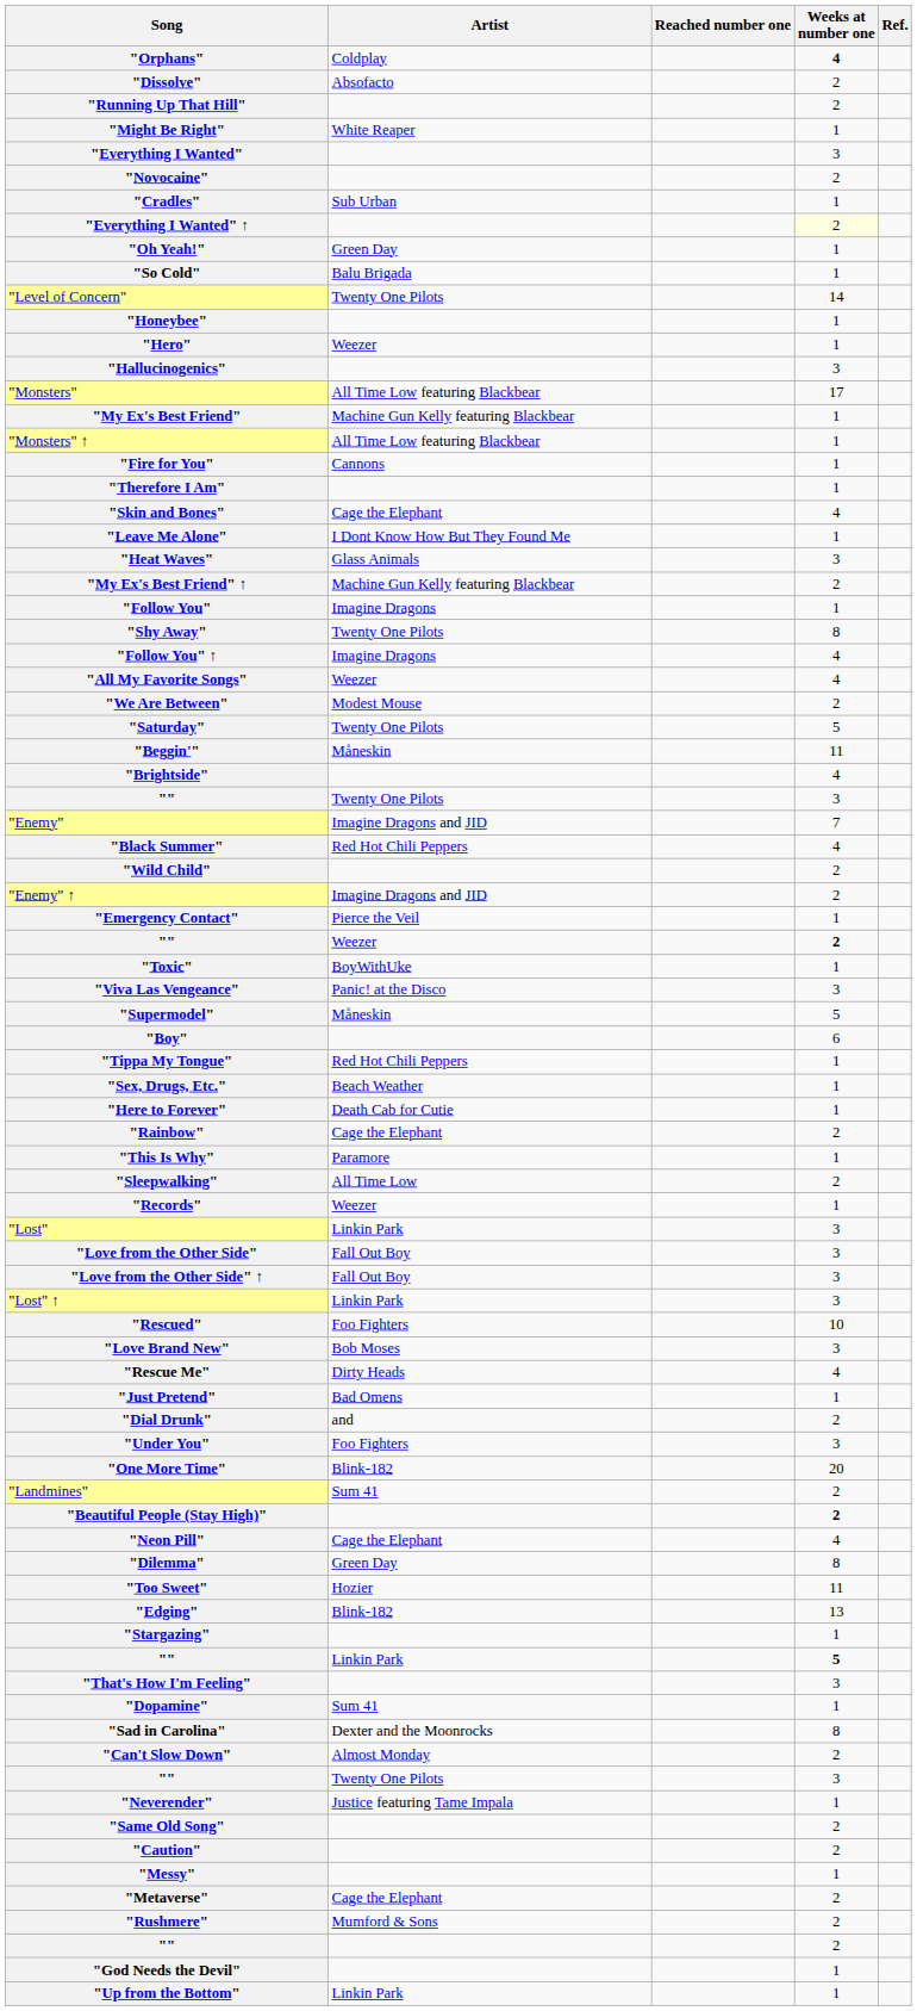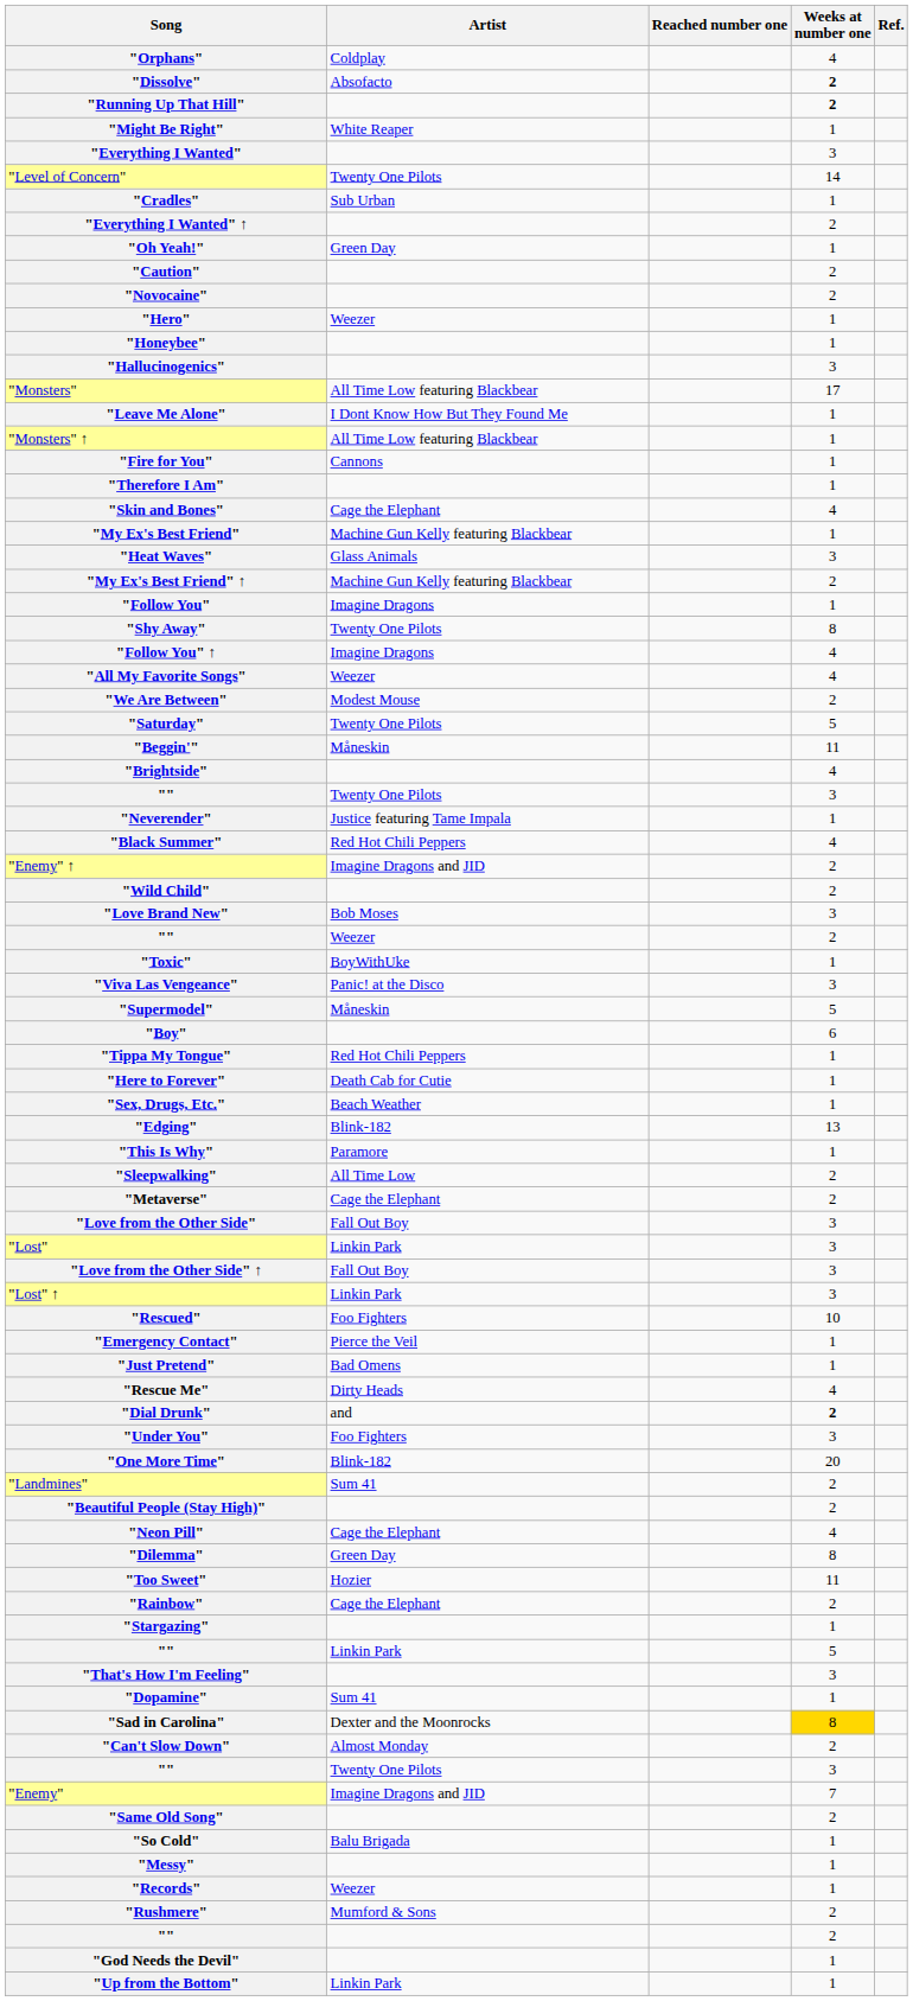 <table class="plainrowheaders sortable wikitable">
 <tr>
 <th scope="col" style="width:21em;">Song</th>
 <th scope="col" style="width:21em;">Artist</th>
 <th scope="col">Reached number one</th>
 <th scope="col">Weeks at<br>number one</th>
 <th scope="col" class="unsortable">Ref.</th>
 </tr>
 <tr>
 <th scope="row">"<a href='#'>Orphans</a>"</th>
 <td><a href='#'>Coldplay</a></td>
 <td></td>
-<td align="center"><strong>4</strong></td>
+<td align="center">4</td>
 <td align="center"></td>
 </tr>
 <tr>
 <th scope="row">"<a href='#'>Dissolve</a>"</th>
 <td><a href='#'>Absofacto</a></td>
 <td></td>
-<td align="center">2</td>
+<td align="center"><strong>2</strong></td>
 <td align="center"></td>
 </tr>
 <tr>
 <th scope="row">"<a href='#'>Running Up That Hill</a>"</th>
 <td></td>
 <td></td>
-<td align="center">2</td>
+<td align="center"><strong>2</strong></td>
 <td align="center"></td>
 </tr>
 <tr>
 <th scope="row">"<a href='#'>Might Be Right</a>"</th>
 <td><a href='#'>White Reaper</a></td>
 <td></td>
 <td align="center">1</td>
 <td align="center"></td>
 </tr>
 <tr>
 <th scope="row">"<a href='#'>Everything I Wanted</a>"</th>
 <td></td>
 <td></td>
 <td align="center">3</td>
 <td align="center"></td>
 </tr>
 <tr>
-<th scope="row">"<a href='#'>Novocaine</a>"</th>
+<td bgcolor="#FFFF99">"<a href='#'>Level of Concern</a>" </td>
+<td><a href='#'>Twenty One Pilots</a></td>
 <td></td>
-<td></td>
-<td align="center">2</td>
+<td align="center">14</td>
 <td align="center"></td>
 </tr>
 <tr>
 <th scope="row">"<a href='#'>Cradles</a>"</th>
 <td><a href='#'>Sub Urban</a></td>
 <td></td>
 <td align="center">1</td>
 <td align="center"></td>
 </tr>
 <tr>
 <th scope="row">"<a href='#'>Everything I Wanted</a>" ↑</th>
 <td></td>
 <td></td>
-<td align="center" style="background: lightyellow;">2</td>
+<td align="center">2</td>
 <td align="center"></td>
 </tr>
 <tr>
 <th scope="row">"<a href='#'>Oh Yeah!</a>"</th>
 <td><a href='#'>Green Day</a></td>
 <td></td>
 <td align="center">1</td>
 <td align="center"></td>
 </tr>
 <tr>
-<th scope="row">"So Cold"</th>
-<td><a href='#'>Balu Brigada</a></td>
+<th scope="row">"<a href='#'>Caution</a>"</th>
+<td></td>
+<td></td>
+<td align="center">2</td>
+<td align="center"></td>
+</tr>
+<tr>
+<th scope="row">"<a href='#'>Novocaine</a>"</th>
+<td></td>
+<td></td>
+<td align="center">2</td>
+<td align="center"></td>
+</tr>
+<tr>
+<th scope="row">"<a href='#'>Hero</a>"</th>
+<td><a href='#'>Weezer</a></td>
 <td></td>
 <td align="center">1</td>
 <td align="center"></td>
 </tr>
 <tr>
-<td bgcolor="#FFFF99">"<a href='#'>Level of Concern</a>" </td>
-<td><a href='#'>Twenty One Pilots</a></td>
-<td></td>
-<td align="center">14</td>
-<td align="center"></td>
-</tr>
-<tr>
 <th scope="row">"<a href='#'>Honeybee</a>"</th>
 <td></td>
-<td></td>
-<td align="center">1</td>
-<td align="center"></td>
-</tr>
-<tr>
-<th scope="row">"<a href='#'>Hero</a>"</th>
-<td><a href='#'>Weezer</a></td>
 <td></td>
 <td align="center">1</td>
 <td align="center"></td>
 </tr>
 <tr>
 <th scope="row">"<a href='#'>Hallucinogenics</a>"</th>
 <td></td>
 <td></td>
 <td align="center">3</td>
 <td align="center"></td>
 </tr>
 <tr>
 <td bgcolor="#FFFF99">"<a href='#'>Monsters</a>" </td>
 <td><a href='#'>All Time Low</a> featuring <a href='#'>Blackbear</a></td>
 <td></td>
 <td align="center">17</td>
 <td align="center"></td>
 </tr>
 <tr>
-<th scope="row">"<a href='#'>My Ex's Best Friend</a>"</th>
-<td><a href='#'>Machine Gun Kelly</a> featuring <a href='#'>Blackbear</a></td>
+<th scope="row">"<a href='#'>Leave Me Alone</a>"</th>
+<td><a href='#'>I Dont Know How But They Found Me</a></td>
 <td></td>
 <td align="center">1</td>
 <td align="center"></td>
 </tr>
 <tr>
 <td bgcolor="#FFFF99">"<a href='#'>Monsters</a>" ↑ </td>
 <td><a href='#'>All Time Low</a> featuring <a href='#'>Blackbear</a></td>
 <td></td>
 <td align="center">1</td>
 <td align="center"></td>
 </tr>
 <tr>
 <th scope="row">"<a href='#'>Fire for You</a>"</th>
 <td><a href='#'>Cannons</a></td>
 <td></td>
 <td align="center">1</td>
 <td align="center"></td>
 </tr>
 <tr>
 <th scope="row">"<a href='#'>Therefore I Am</a>"</th>
 <td></td>
 <td></td>
 <td align="center">1</td>
 <td align="center"></td>
 </tr>
 <tr>
 <th scope="row">"<a href='#'>Skin and Bones</a>"</th>
 <td><a href='#'>Cage the Elephant</a></td>
 <td></td>
 <td align="center">4</td>
 <td align="center"></td>
 </tr>
 <tr>
-<th scope="row">"<a href='#'>Leave Me Alone</a>"</th>
-<td><a href='#'>I Dont Know How But They Found Me</a></td>
+<th scope="row">"<a href='#'>My Ex's Best Friend</a>"</th>
+<td><a href='#'>Machine Gun Kelly</a> featuring <a href='#'>Blackbear</a></td>
 <td></td>
 <td align="center">1</td>
 <td align="center"></td>
 </tr>
 <tr>
 <th scope="row">"<a href='#'>Heat Waves</a>"</th>
 <td><a href='#'>Glass Animals</a></td>
 <td></td>
 <td align="center">3</td>
 <td align="center"></td>
 </tr>
 <tr>
 <th scope="row">"<a href='#'>My Ex's Best Friend</a>" ↑</th>
 <td><a href='#'>Machine Gun Kelly</a> featuring <a href='#'>Blackbear</a></td>
 <td></td>
 <td align="center">2</td>
 <td align="center"></td>
 </tr>
 <tr>
 <th scope="row">"<a href='#'>Follow You</a>"</th>
 <td><a href='#'>Imagine Dragons</a></td>
 <td></td>
 <td align="center">1</td>
 <td align="center"></td>
 </tr>
 <tr>
 <th scope="row">"<a href='#'>Shy Away</a>"</th>
 <td><a href='#'>Twenty One Pilots</a></td>
 <td></td>
 <td align="center">8</td>
 <td align="center"></td>
 </tr>
 <tr>
 <th scope="row">"<a href='#'>Follow You</a>" ↑</th>
 <td><a href='#'>Imagine Dragons</a></td>
 <td></td>
 <td align="center">4</td>
 <td align="center"></td>
 </tr>
 <tr>
 <th scope="row">"<a href='#'>All My Favorite Songs</a>"</th>
 <td><a href='#'>Weezer</a></td>
 <td></td>
 <td align="center">4</td>
 <td align="center"></td>
 </tr>
 <tr>
 <th scope="row">"<a href='#'>We Are Between</a>"</th>
 <td><a href='#'>Modest Mouse</a></td>
 <td></td>
 <td align="center">2</td>
 <td align="center"></td>
 </tr>
 <tr>
 <th scope="row">"<a href='#'>Saturday</a>"</th>
 <td><a href='#'>Twenty One Pilots</a></td>
 <td></td>
 <td align="center">5</td>
 <td align="center"></td>
 </tr>
 <tr>
 <th scope="row">"<a href='#'>Beggin'</a>"</th>
 <td><a href='#'>Måneskin</a></td>
 <td></td>
 <td align="center">11</td>
 <td align="center"></td>
 </tr>
 <tr>
 <th scope="row">"<a href='#'>Brightside</a>"</th>
 <td></td>
 <td></td>
 <td align="center">4</td>
 <td align="center"></td>
 </tr>
 <tr>
 <th scope="row">""</th>
 <td><a href='#'>Twenty One Pilots</a></td>
 <td></td>
 <td align="center">3</td>
 <td align="center"></td>
 </tr>
 <tr>
-<td bgcolor="#FFFF99">"<a href='#'>Enemy</a>" </td>
-<td><a href='#'>Imagine Dragons</a> and <a href='#'>JID</a></td>
+<th scope="row">"<a href='#'>Neverender</a>"</th>
+<td><a href='#'>Justice</a> featuring <a href='#'>Tame Impala</a></td>
 <td></td>
-<td align="center">7</td>
+<td align="center">1</td>
 <td align="center"></td>
 </tr>
 <tr>
 <th scope="row">"<a href='#'>Black Summer</a>"</th>
 <td><a href='#'>Red Hot Chili Peppers</a></td>
 <td></td>
 <td align="center">4</td>
 <td align="center"></td>
 </tr>
 <tr>
+<td bgcolor="#FFFF99">"<a href='#'>Enemy</a>" ↑ </td>
+<td><a href='#'>Imagine Dragons</a> and <a href='#'>JID</a></td>
+<td></td>
+<td align="center">2</td>
+<td align="center"></td>
+</tr>
+<tr>
 <th scope="row">"<a href='#'>Wild Child</a>"</th>
 <td></td>
 <td></td>
 <td align="center">2</td>
 <td align="center"></td>
 </tr>
 <tr>
-<td bgcolor="#FFFF99">"<a href='#'>Enemy</a>" ↑ </td>
-<td><a href='#'>Imagine Dragons</a> and <a href='#'>JID</a></td>
+<th scope="row">"<a href='#'>Love Brand New</a>"</th>
+<td><a href='#'>Bob Moses</a></td>
 <td></td>
-<td align="center">2</td>
-<td align="center"></td>
-</tr>
-<tr>
-<th scope="row">"<a href='#'>Emergency Contact</a>"</th>
-<td><a href='#'>Pierce the Veil</a></td>
-<td></td>
-<td align="center">1</td>
+<td align="center">3</td>
 <td align="center"></td>
 </tr>
 <tr>
 <th scope="row">""</th>
 <td><a href='#'>Weezer</a></td>
 <td></td>
-<td align="center"><strong>2</strong></td>
+<td align="center">2</td>
 <td align="center"></td>
 </tr>
 <tr>
 <th scope="row">"<a href='#'>Toxic</a>"</th>
 <td><a href='#'>BoyWithUke</a></td>
 <td></td>
 <td align="center">1</td>
 <td align="center"></td>
 </tr>
 <tr>
 <th scope="row">"<a href='#'>Viva Las Vengeance</a>"</th>
 <td><a href='#'>Panic! at the Disco</a></td>
 <td></td>
 <td align="center">3</td>
 <td align="center"></td>
 </tr>
 <tr>
 <th scope="row">"<a href='#'>Supermodel</a>"</th>
 <td><a href='#'>Måneskin</a></td>
 <td></td>
 <td align="center">5</td>
 <td align="center"></td>
 </tr>
 <tr>
 <th scope="row">"<a href='#'>Boy</a>"</th>
 <td></td>
 <td></td>
 <td align="center">6</td>
 <td align="center"></td>
 </tr>
 <tr>
 <th scope="row">"<a href='#'>Tippa My Tongue</a>"</th>
 <td><a href='#'>Red Hot Chili Peppers</a></td>
 <td></td>
 <td align="center">1</td>
 <td align="center"></td>
 </tr>
 <tr>
+<th scope="row">"<a href='#'>Here to Forever</a>"</th>
+<td><a href='#'>Death Cab for Cutie</a></td>
+<td></td>
+<td align="center">1</td>
+<td align="center"></td>
+</tr>
+<tr>
 <th scope="row">"<a href='#'>Sex, Drugs, Etc.</a>"</th>
 <td><a href='#'>Beach Weather</a></td>
 <td></td>
 <td align="center">1</td>
 <td align="center"></td>
 </tr>
 <tr>
-<th scope="row">"<a href='#'>Here to Forever</a>"</th>
-<td><a href='#'>Death Cab for Cutie</a></td>
+<th scope="row">"<a href='#'>Edging</a>"</th>
+<td><a href='#'>Blink-182</a></td>
 <td></td>
-<td align="center">1</td>
-<td align="center"></td>
-</tr>
-<tr>
-<th scope="row">"<a href='#'>Rainbow</a>"</th>
-<td><a href='#'>Cage the Elephant</a></td>
-<td></td>
-<td align="center">2</td>
+<td align="center">13</td>
 <td align="center"></td>
 </tr>
 <tr>
 <th scope="row">"<a href='#'>This Is Why</a>"</th>
 <td><a href='#'>Paramore</a></td>
 <td></td>
 <td align="center">1</td>
 <td align="center"></td>
 </tr>
 <tr>
 <th scope="row">"<a href='#'>Sleepwalking</a>"</th>
 <td><a href='#'>All Time Low</a></td>
 <td></td>
 <td align="center">2</td>
 <td align="center"></td>
 </tr>
 <tr>
-<th scope="row">"<a href='#'>Records</a>"</th>
-<td><a href='#'>Weezer</a></td>
+<th scope="row">"Metaverse"</th>
+<td><a href='#'>Cage the Elephant</a></td>
 <td></td>
-<td align="center">1</td>
+<td align="center">2</td>
+<td align="center"></td>
+</tr>
+<tr>
+<th scope="row">"<a href='#'>Love from the Other Side</a>"</th>
+<td><a href='#'>Fall Out Boy</a></td>
+<td></td>
+<td align="center">3</td>
 <td align="center"></td>
 </tr>
 <tr>
 <td bgcolor="#FFFF99">"<a href='#'>Lost</a>" </td>
 <td><a href='#'>Linkin Park</a></td>
-<td></td>
-<td align="center">3</td>
-<td align="center"></td>
-</tr>
-<tr>
-<th scope="row">"<a href='#'>Love from the Other Side</a>"</th>
-<td><a href='#'>Fall Out Boy</a></td>
 <td></td>
 <td align="center">3</td>
 <td align="center"></td>
 </tr>
 <tr>
 <th scope="row">"<a href='#'>Love from the Other Side</a>" ↑</th>
 <td><a href='#'>Fall Out Boy</a></td>
 <td></td>
 <td align="center">3</td>
 <td align="center"></td>
 </tr>
 <tr>
 <td bgcolor="#FFFF99">"<a href='#'>Lost</a>" ↑ </td>
 <td><a href='#'>Linkin Park</a></td>
 <td></td>
 <td align="center">3</td>
 <td align="center"></td>
 </tr>
 <tr>
 <th scope="row">"<a href='#'>Rescued</a>"</th>
 <td><a href='#'>Foo Fighters</a></td>
 <td></td>
 <td align="center">10</td>
 <td align="center"></td>
 </tr>
 <tr>
-<th scope="row">"<a href='#'>Love Brand New</a>"</th>
-<td><a href='#'>Bob Moses</a></td>
+<th scope="row">"<a href='#'>Emergency Contact</a>"</th>
+<td><a href='#'>Pierce the Veil</a></td>
 <td></td>
-<td align="center">3</td>
+<td align="center">1</td>
+<td align="center"></td>
+</tr>
+<tr>
+<th scope="row">"<a href='#'>Just Pretend</a>"</th>
+<td><a href='#'>Bad Omens</a></td>
+<td></td>
+<td align="center">1</td>
 <td align="center"></td>
 </tr>
 <tr>
 <th scope="row">"Rescue Me"</th>
 <td><a href='#'>Dirty Heads</a></td>
 <td></td>
 <td align="center">4</td>
 <td align="center"></td>
 </tr>
 <tr>
-<th scope="row">"<a href='#'>Just Pretend</a>"</th>
-<td><a href='#'>Bad Omens</a></td>
-<td></td>
-<td align="center">1</td>
-<td align="center"></td>
-</tr>
-<tr>
 <th scope="row">"<a href='#'>Dial Drunk</a>"</th>
 <td> and </td>
 <td></td>
-<td align="center">2</td>
+<td align="center"><strong>2</strong></td>
 <td align="center"></td>
 </tr>
 <tr>
 <th scope="row">"<a href='#'>Under You</a>"</th>
 <td><a href='#'>Foo Fighters</a></td>
 <td></td>
 <td align="center">3</td>
 <td align="center"></td>
 </tr>
 <tr>
 <th scope="row">"<a href='#'>One More Time</a>"</th>
 <td><a href='#'>Blink-182</a></td>
 <td></td>
 <td align="center">20</td>
 <td align="center"></td>
 </tr>
 <tr>
 <td bgcolor="#FFFF99"> "<a href='#'>Landmines</a>" </td>
 <td><a href='#'>Sum 41</a></td>
 <td></td>
 <td align="center">2</td>
 <td align="center"></td>
 </tr>
 <tr>
 <th scope="row">"<a href='#'>Beautiful People (Stay High)</a>"</th>
 <td></td>
 <td></td>
-<td align="center"><strong>2</strong></td>
+<td align="center">2</td>
 <td align="center"></td>
 </tr>
 <tr>
 <th scope="row">"<a href='#'>Neon Pill</a>"</th>
 <td><a href='#'>Cage the Elephant</a></td>
 <td></td>
 <td align="center">4</td>
 <td align="center"></td>
 </tr>
 <tr>
 <th scope="row">"<a href='#'>Dilemma</a>"</th>
 <td><a href='#'>Green Day</a></td>
 <td></td>
 <td align="center">8</td>
 <td align="center"></td>
 </tr>
 <tr>
 <th scope="row">"<a href='#'>Too Sweet</a>"</th>
 <td><a href='#'>Hozier</a></td>
 <td></td>
 <td align="center">11</td>
 <td align="center"></td>
 </tr>
 <tr>
-<th scope="row">"<a href='#'>Edging</a>"</th>
-<td><a href='#'>Blink-182</a></td>
+<th scope="row">"<a href='#'>Rainbow</a>"</th>
+<td><a href='#'>Cage the Elephant</a></td>
 <td></td>
-<td align="center">13</td>
+<td align="center">2</td>
 <td align="center"></td>
 </tr>
 <tr>
 <th scope="row">"<a href='#'>Stargazing</a>"</th>
 <td></td>
 <td></td>
 <td align="center">1</td>
 <td align="center"></td>
 </tr>
 <tr>
 <th scope="row">""</th>
 <td><a href='#'>Linkin Park</a></td>
 <td></td>
-<td align="center"><strong>5</strong></td>
+<td align="center">5</td>
 <td align="center"></td>
 </tr>
 <tr>
 <th scope="row">"<a href='#'>That's How I'm Feeling</a>"</th>
 <td></td>
 <td></td>
 <td align="center">3</td>
 <td align="center"></td>
 </tr>
 <tr>
 <th scope="row">"<a href='#'>Dopamine</a>"</th>
 <td><a href='#'>Sum 41</a></td>
 <td></td>
 <td align="center">1</td>
 <td align="center"></td>
 </tr>
 <tr>
 <th scope="row">"Sad in Carolina"</th>
 <td>Dexter and the Moonrocks</td>
 <td></td>
-<td align="center">8</td>
+<td align="center" style="background: gold;">8</td>
 <td align="center"></td>
 </tr>
 <tr>
 <th scope="row"> "<a href='#'>Can't Slow Down</a>"</th>
 <td><a href='#'>Almost Monday</a></td>
 <td></td>
 <td align="center">2</td>
 <td align="center"></td>
 </tr>
 <tr>
 <th scope="row">""</th>
 <td><a href='#'>Twenty One Pilots</a></td>
 <td></td>
 <td align="center">3</td>
 <td align="center"></td>
 </tr>
 <tr>
-<th scope="row">"<a href='#'>Neverender</a>"</th>
-<td><a href='#'>Justice</a> featuring <a href='#'>Tame Impala</a></td>
+<td bgcolor="#FFFF99">"<a href='#'>Enemy</a>" </td>
+<td><a href='#'>Imagine Dragons</a> and <a href='#'>JID</a></td>
 <td></td>
-<td align="center">1</td>
+<td align="center">7</td>
 <td align="center"></td>
 </tr>
 <tr>
 <th scope="row">"<a href='#'>Same Old Song</a>"</th>
 <td></td>
 <td></td>
 <td align="center">2</td>
 <td align="center"></td>
 </tr>
 <tr>
-<th scope="row">"<a href='#'>Caution</a>"</th>
+<th scope="row">"So Cold"</th>
+<td><a href='#'>Balu Brigada</a></td>
 <td></td>
-<td></td>
-<td align="center">2</td>
+<td align="center">1</td>
 <td align="center"></td>
 </tr>
 <tr>
 <th scope="row">"<a href='#'>Messy</a>"</th>
 <td></td>
 <td></td>
 <td align="center">1</td>
 <td align="center"></td>
 </tr>
 <tr>
-<th scope="row">"Metaverse"</th>
-<td><a href='#'>Cage the Elephant</a></td>
+<th scope="row">"<a href='#'>Records</a>"</th>
+<td><a href='#'>Weezer</a></td>
 <td></td>
-<td align="center">2</td>
+<td align="center">1</td>
 <td align="center"></td>
 </tr>
 <tr>
 <th scope="row">"<a href='#'>Rushmere</a>"</th>
 <td><a href='#'>Mumford & Sons</a></td>
 <td></td>
 <td align="center">2</td>
 <td align="center"></td>
 </tr>
 <tr>
 <th scope="row">""</th>
 <td></td>
 <td></td>
 <td align="center">2</td>
 <td align="center"></td>
 </tr>
 <tr>
 <th scope="row">"God Needs the Devil"</th>
 <td></td>
 <td></td>
 <td align="center">1</td>
 <td align="center"></td>
 </tr>
 <tr>
 <th scope="row">"<a href='#'>Up from the Bottom</a>"</th>
 <td><a href='#'>Linkin Park</a></td>
 <td></td>
 <td align="center">1</td>
 <td align="center"></td>
 </tr>
 </table>
